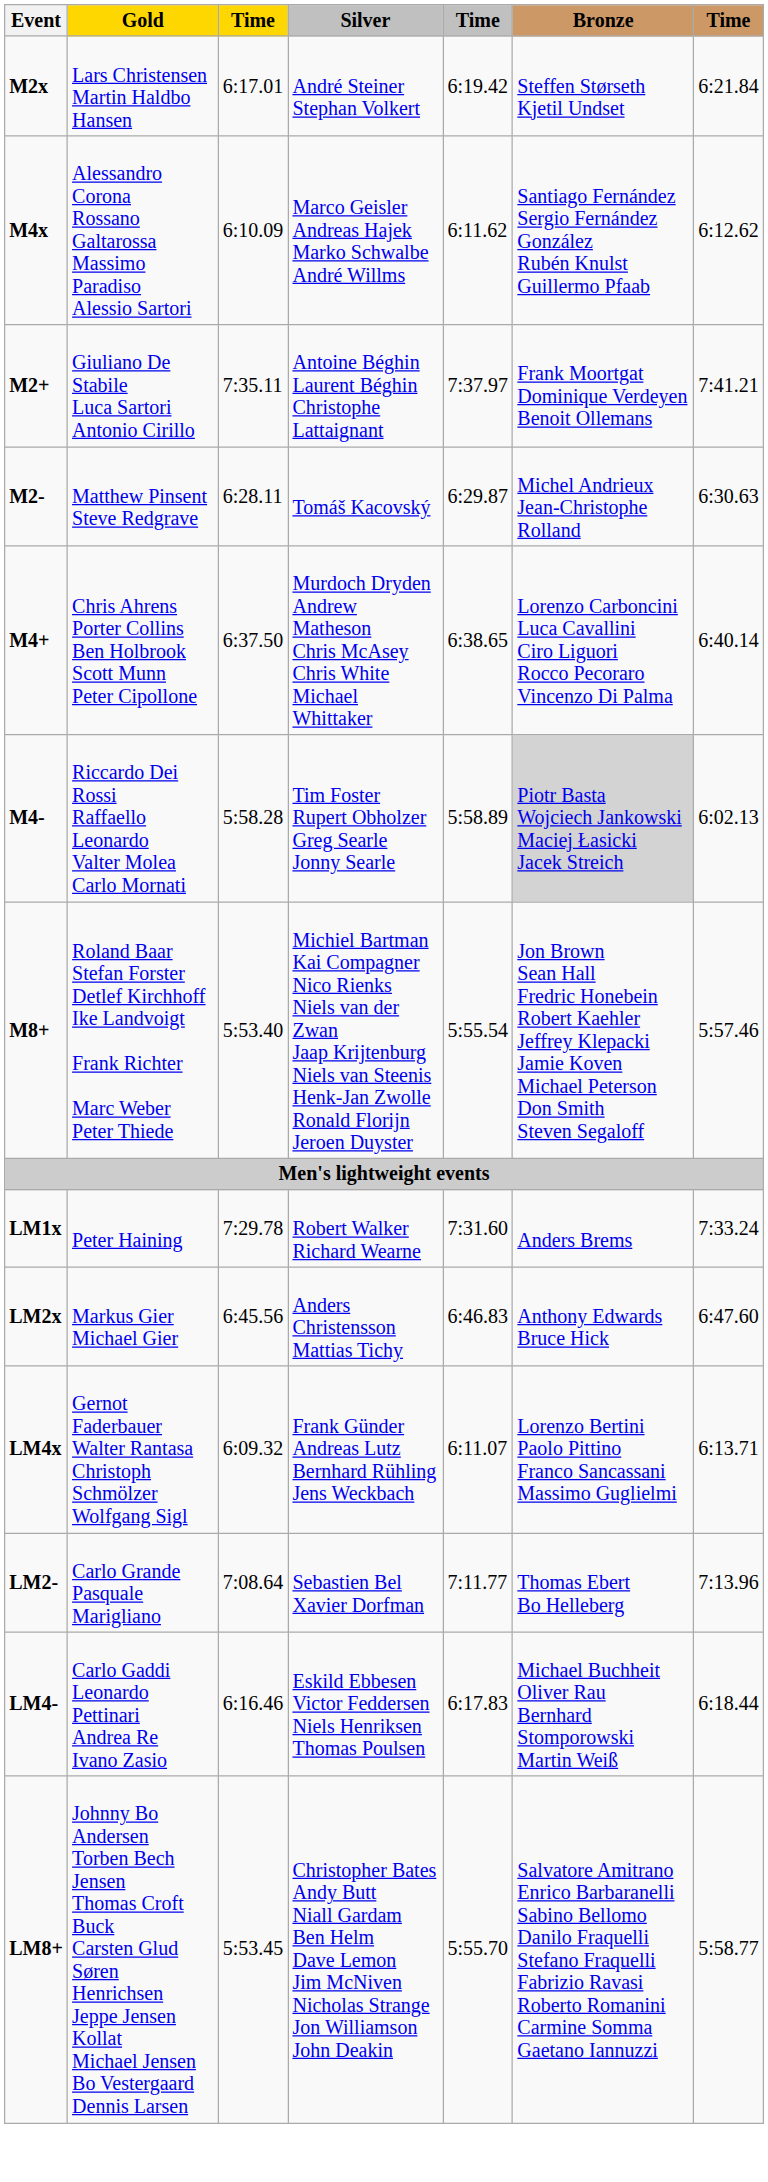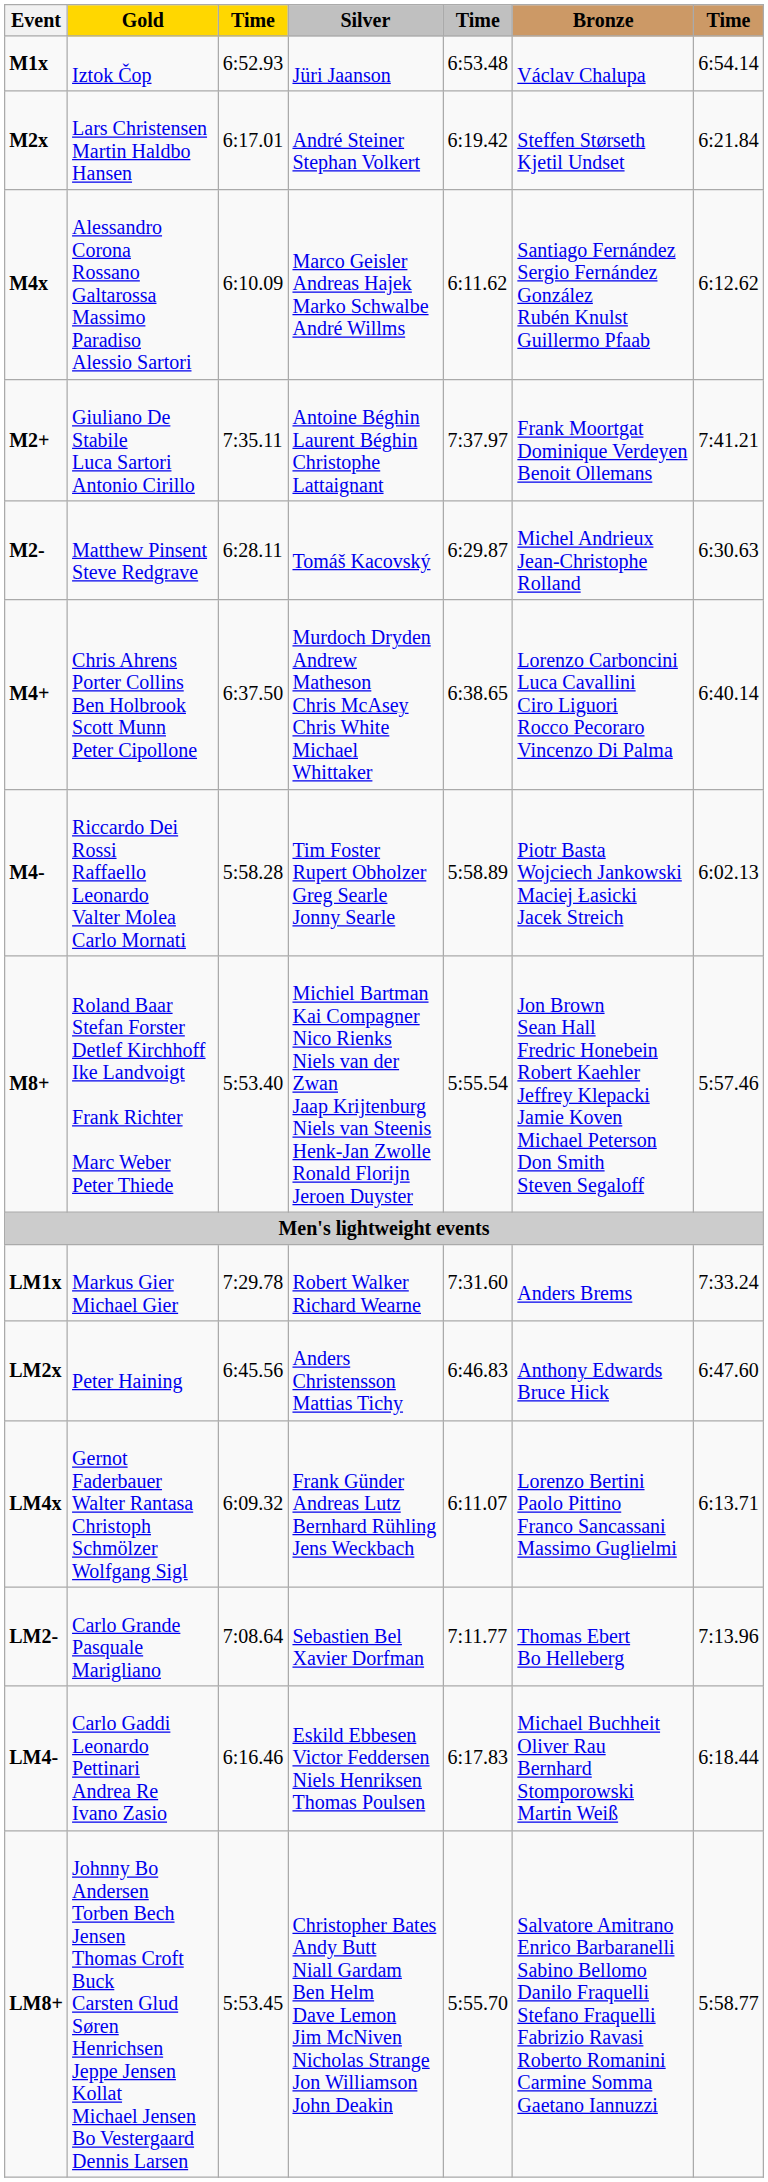 <table class="wikitable">
 <tr>
 <th>Event</th>
 <th style="text-align:center;background-color:gold;">Gold</th>
 <th style="text-align:center;background-color:gold;">Time</th>
 <th style="text-align:center;background-color:silver;">Silver</th>
 <th style="text-align:center;background-color:silver;">Time</th>
 <th style="text-align:center;background-color:#CC9966;">Bronze</th>
 <th style="text-align:center;background-color:#CC9966;">Time</th>
+</tr>
+<tr>
+<td><strong>M1x </strong></td>
+<td> <br> <a href='#'>Iztok Čop</a></td>
+<td>6:52.93</td>
+<td> <br> <a href='#'>Jüri Jaanson</a></td>
+<td>6:53.48</td>
+<td> <br> <a href='#'>Václav Chalupa</a></td>
+<td>6:54.14</td>
 </tr>
 <tr>
 <td><strong>M2x </strong></td>
 <td> <br> <a href='#'>Lars Christensen</a> <br> <a href='#'>Martin Haldbo Hansen</a></td>
 <td>6:17.01</td>
 <td> <br> <a href='#'>André Steiner</a> <br> <a href='#'>Stephan Volkert</a></td>
 <td>6:19.42</td>
 <td> <br> <a href='#'>Steffen Størseth</a> <br> <a href='#'>Kjetil Undset</a></td>
 <td>6:21.84</td>
 </tr>
 <tr>
 <td><strong>M4x </strong></td>
 <td> <br> <a href='#'>Alessandro Corona</a> <br> <a href='#'>Rossano Galtarossa</a> <br> <a href='#'>Massimo Paradiso</a> <br> <a href='#'>Alessio Sartori</a></td>
 <td>6:10.09</td>
 <td> <br> <a href='#'>Marco Geisler</a> <br> <a href='#'>Andreas Hajek</a> <br> <a href='#'>Marko Schwalbe</a> <br> <a href='#'>André Willms</a></td>
 <td>6:11.62</td>
 <td> <br> <a href='#'>Santiago Fernández</a> <br> <a href='#'>Sergio Fernández González</a> <br> <a href='#'>Rubén Knulst</a> <br> <a href='#'>Guillermo Pfaab</a></td>
 <td>6:12.62</td>
 </tr>
 <tr>
 <td><strong>M2+</strong></td>
 <td> <br> <a href='#'>Giuliano De Stabile</a> <br> <a href='#'>Luca Sartori</a> <br> <a href='#'>Antonio Cirillo</a></td>
 <td>7:35.11</td>
 <td> <br> <a href='#'>Antoine Béghin</a> <br> <a href='#'>Laurent Béghin</a> <br> <a href='#'>Christophe Lattaignant</a></td>
 <td>7:37.97</td>
 <td> <br> <a href='#'>Frank Moortgat</a> <br> <a href='#'>Dominique Verdeyen</a> <br> <a href='#'>Benoit Ollemans</a></td>
 <td>7:41.21</td>
 </tr>
 <tr>
 <td><strong>M2-</strong></td>
 <td> <br> <a href='#'>Matthew Pinsent</a> <br> <a href='#'>Steve Redgrave</a></td>
 <td>6:28.11</td>
 <td> <br> <a href='#'>Tomáš Kacovský</a></td>
 <td>6:29.87</td>
 <td> <br> <a href='#'>Michel Andrieux</a> <br> <a href='#'>Jean-Christophe Rolland</a></td>
 <td>6:30.63</td>
 </tr>
 <tr>
 <td><strong>M4+</strong></td>
 <td> <br> <a href='#'>Chris Ahrens</a> <br> <a href='#'>Porter Collins</a> <br> <a href='#'>Ben Holbrook</a> <br> <a href='#'>Scott Munn</a> <br> <a href='#'>Peter Cipollone</a></td>
 <td>6:37.50</td>
 <td> <br> <a href='#'>Murdoch Dryden</a> <br> <a href='#'>Andrew Matheson</a> <br> <a href='#'>Chris McAsey</a> <br> <a href='#'>Chris White</a> <br> <a href='#'>Michael Whittaker</a></td>
 <td>6:38.65</td>
 <td> <br> <a href='#'>Lorenzo Carboncini</a> <br> <a href='#'>Luca Cavallini</a> <br> <a href='#'>Ciro Liguori</a> <br> <a href='#'>Rocco Pecoraro</a> <br> <a href='#'>Vincenzo Di Palma</a></td>
 <td>6:40.14</td>
 </tr>
 <tr>
 <td><strong>M4-</strong></td>
 <td> <br> <a href='#'>Riccardo Dei Rossi</a> <br> <a href='#'>Raffaello Leonardo</a> <br> <a href='#'>Valter Molea</a> <br> <a href='#'>Carlo Mornati</a></td>
 <td>5:58.28</td>
 <td> <br> <a href='#'>Tim Foster</a> <br> <a href='#'>Rupert Obholzer</a> <br> <a href='#'>Greg Searle</a> <br> <a href='#'>Jonny Searle</a></td>
 <td>5:58.89</td>
-<td style="background: lightgrey;"> <br> <a href='#'>Piotr Basta</a> <br> <a href='#'>Wojciech Jankowski</a> <br> <a href='#'>Maciej Łasicki</a> <br> <a href='#'>Jacek Streich</a></td>
+<td> <br> <a href='#'>Piotr Basta</a> <br> <a href='#'>Wojciech Jankowski</a> <br> <a href='#'>Maciej Łasicki</a> <br> <a href='#'>Jacek Streich</a></td>
 <td>6:02.13</td>
 </tr>
 <tr>
 <td><strong>M8+</strong></td>
 <td> <br> <a href='#'>Roland Baar</a> <br> <a href='#'>Stefan Forster</a> <br> <a href='#'>Detlef Kirchhoff</a> <br> <a href='#'>Ike Landvoigt</a> <br>  <br> <a href='#'>Frank Richter</a> <br>  <br> <a href='#'>Marc Weber</a> <br> <a href='#'>Peter Thiede</a></td>
 <td>5:53.40</td>
 <td> <br> <a href='#'>Michiel Bartman</a> <br> <a href='#'>Kai Compagner</a> <br> <a href='#'>Nico Rienks</a> <br> <a href='#'>Niels van der Zwan</a> <br> <a href='#'>Jaap Krijtenburg</a> <br> <a href='#'>Niels van Steenis</a> <br> <a href='#'>Henk-Jan Zwolle</a> <br> <a href='#'>Ronald Florijn</a> <br> <a href='#'>Jeroen Duyster</a></td>
 <td>5:55.54</td>
 <td> <br> <a href='#'>Jon Brown</a> <br> <a href='#'>Sean Hall</a> <br> <a href='#'>Fredric Honebein</a> <br> <a href='#'>Robert Kaehler</a> <br> <a href='#'>Jeffrey Klepacki</a> <br> <a href='#'>Jamie Koven</a> <br> <a href='#'>Michael Peterson</a> <br> <a href='#'>Don Smith</a> <br> <a href='#'>Steven Segaloff</a></td>
 <td>5:57.46</td>
 </tr>
 <tr>
 <th colspan="7" style="background-color:#CCC;">Men's lightweight events</th>
 </tr>
 <tr>
 <td><strong>LM1x</strong></td>
-<td> <br> <a href='#'>Peter Haining</a></td>
+<td> <br> <a href='#'>Markus Gier</a> <br> <a href='#'>Michael Gier</a></td>
 <td>7:29.78</td>
 <td> <br> <a href='#'>Robert Walker</a> <br> <a href='#'>Richard Wearne</a></td>
 <td>7:31.60</td>
 <td> <br> <a href='#'>Anders Brems</a></td>
 <td>7:33.24</td>
 </tr>
 <tr>
 <td><strong>LM2x</strong></td>
-<td> <br> <a href='#'>Markus Gier</a> <br> <a href='#'>Michael Gier</a></td>
+<td> <br> <a href='#'>Peter Haining</a></td>
 <td>6:45.56</td>
 <td> <br> <a href='#'>Anders Christensson</a> <br> <a href='#'>Mattias Tichy</a></td>
 <td>6:46.83</td>
 <td> <br> <a href='#'>Anthony Edwards</a> <br> <a href='#'>Bruce Hick</a></td>
 <td>6:47.60</td>
 </tr>
 <tr>
 <td><strong>LM4x</strong></td>
 <td> <br> <a href='#'>Gernot Faderbauer</a> <br> <a href='#'>Walter Rantasa</a> <br> <a href='#'>Christoph Schmölzer</a> <br> <a href='#'>Wolfgang Sigl</a></td>
 <td>6:09.32</td>
 <td> <br> <a href='#'>Frank Günder</a> <br> <a href='#'>Andreas Lutz</a> <br> <a href='#'>Bernhard Rühling</a> <br> <a href='#'>Jens Weckbach</a></td>
 <td>6:11.07</td>
 <td> <br> <a href='#'>Lorenzo Bertini</a> <br> <a href='#'>Paolo Pittino</a> <br> <a href='#'>Franco Sancassani</a> <br> <a href='#'>Massimo Guglielmi</a></td>
 <td>6:13.71</td>
 </tr>
 <tr>
 <td><strong>LM2-</strong></td>
 <td> <br> <a href='#'>Carlo Grande</a> <br> <a href='#'>Pasquale Marigliano</a></td>
 <td>7:08.64</td>
 <td> <br> <a href='#'>Sebastien Bel</a> <br> <a href='#'>Xavier Dorfman</a></td>
 <td>7:11.77</td>
 <td> <br> <a href='#'>Thomas Ebert</a> <br> <a href='#'>Bo Helleberg</a></td>
 <td>7:13.96</td>
 </tr>
 <tr>
 <td><strong>LM4-</strong></td>
 <td> <br> <a href='#'>Carlo Gaddi</a> <br> <a href='#'>Leonardo Pettinari</a> <br> <a href='#'>Andrea Re</a> <br> <a href='#'>Ivano Zasio</a></td>
 <td>6:16.46</td>
 <td> <br> <a href='#'>Eskild Ebbesen</a> <br> <a href='#'>Victor Feddersen</a> <br> <a href='#'>Niels Henriksen</a> <br> <a href='#'>Thomas Poulsen</a></td>
 <td>6:17.83</td>
 <td> <br> <a href='#'>Michael Buchheit</a> <br> <a href='#'>Oliver Rau</a> <br> <a href='#'>Bernhard Stomporowski</a> <br> <a href='#'>Martin Weiß</a></td>
 <td>6:18.44</td>
 </tr>
 <tr>
 <td><strong>LM8+</strong></td>
 <td> <br> <a href='#'>Johnny Bo Andersen</a> <br> <a href='#'>Torben Bech Jensen</a> <br> <a href='#'>Thomas Croft Buck</a> <br> <a href='#'>Carsten Glud</a> <br> <a href='#'>Søren Henrichsen</a> <br> <a href='#'>Jeppe Jensen Kollat</a> <br> <a href='#'>Michael Jensen</a> <br> <a href='#'>Bo Vestergaard</a> <br> <a href='#'>Dennis Larsen</a></td>
 <td>5:53.45</td>
 <td> <br> <a href='#'>Christopher Bates</a> <br> <a href='#'>Andy Butt</a> <br> <a href='#'>Niall Gardam</a> <br> <a href='#'>Ben Helm</a> <br> <a href='#'>Dave Lemon</a> <br> <a href='#'>Jim McNiven</a> <br> <a href='#'>Nicholas Strange</a> <br> <a href='#'>Jon Williamson</a> <br> <a href='#'>John Deakin</a></td>
 <td>5:55.70</td>
 <td> <br> <a href='#'>Salvatore Amitrano</a> <br> <a href='#'>Enrico Barbaranelli</a> <br> <a href='#'>Sabino Bellomo</a> <br> <a href='#'>Danilo Fraquelli</a> <br> <a href='#'>Stefano Fraquelli</a> <br> <a href='#'>Fabrizio Ravasi</a> <br> <a href='#'>Roberto Romanini</a> <br> <a href='#'>Carmine Somma</a> <br> <a href='#'>Gaetano Iannuzzi</a></td>
 <td>5:58.77</td>
 </tr>
 </table>
